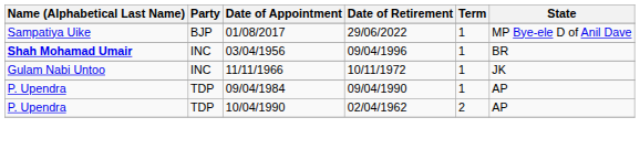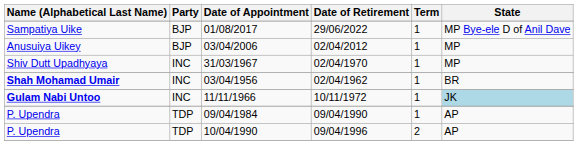 <table class="wikitable sortable">
 <tr>
 <th>Name (Alphabetical Last Name)</th>
 <th>Party</th>
 <th>Date of Appointment</th>
 <th>Date of Retirement</th>
 <th>Term</th>
 <th>State</th>
 </tr>
 <tr>
 </tr>
 <tr>
 <td><a href='#'>Sampatiya Uike</a></td>
 <td>BJP</td>
 <td>01/08/2017</td>
 <td>29/06/2022</td>
 <td>1</td>
 <td>MP <a href='#'>Bye-ele</a> D of <a href='#'>Anil Dave</a></td>
 </tr>
 <tr>
+<td><a href='#'>Anusuiya Uikey</a></td>
+<td>BJP</td>
+<td>03/04/2006</td>
+<td>02/04/2012</td>
+<td>1</td>
+<td>MP</td>
+</tr>
+<tr>
+<td><a href='#'>Shiv Dutt Upadhyaya</a></td>
+<td>INC</td>
+<td>31/03/1967</td>
+<td>02/04/1970</td>
+<td>1</td>
+<td>MP</td>
+</tr>
+<tr>
 </tr>
 <tr>
 <td><strong><a href='#'>Shah Mohamad Umair</a></strong></td>
 <td>INC</td>
 <td>03/04/1956</td>
-<td>09/04/1996</td>
+<td>02/04/1962</td>
 <td>1</td>
 <td>BR</td>
 </tr>
 <tr>
 </tr>
 <tr>
-<td><a href='#'>Gulam Nabi Untoo</a></td>
+<td><strong><a href='#'>Gulam Nabi Untoo</a></strong></td>
 <td>INC</td>
 <td>11/11/1966</td>
 <td>10/11/1972</td>
 <td>1</td>
-<td>JK</td>
+<td style="background: lightblue;">JK</td>
 </tr>
 <tr>
 </tr>
 <tr>
 <td><a href='#'>P. Upendra</a></td>
 <td>TDP</td>
 <td>09/04/1984</td>
 <td>09/04/1990</td>
 <td>1</td>
 <td>AP</td>
 </tr>
 <tr>
 <td><a href='#'>P. Upendra</a></td>
 <td>TDP</td>
 <td>10/04/1990</td>
-<td>02/04/1962</td>
+<td>09/04/1996</td>
 <td>2</td>
 <td>AP</td>
 </tr>
 <tr>
 </tr>
 </table>
